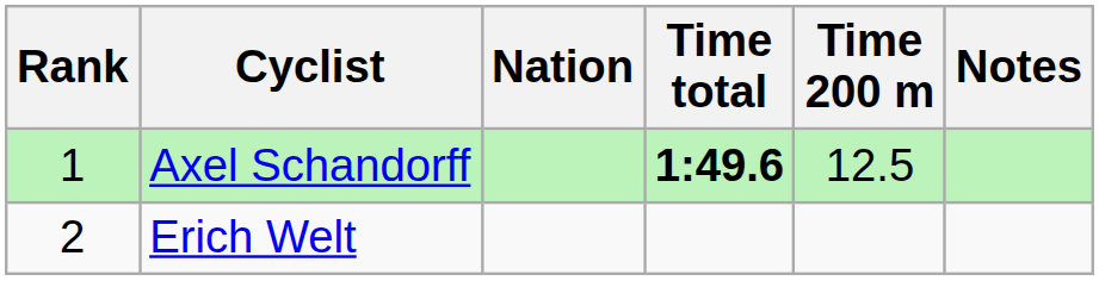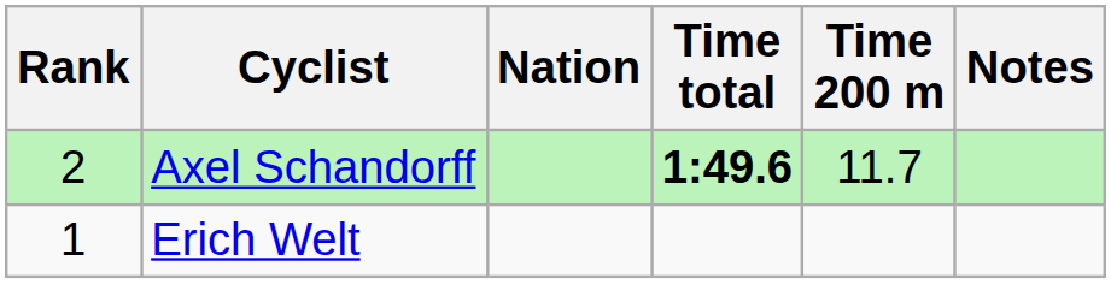 <table class="wikitable sortable" style="text-align:center">
 <tr>
 <th>Rank</th>
 <th>Cyclist</th>
 <th>Nation</th>
 <th>Time<br>total</th>
 <th>Time<br>200 m</th>
 <th>Notes</th>
 </tr>
 <tr bgcolor=bbf3bb>
-<td>1</td>
+<td>2</td>
 <td align=left><a href='#'>Axel Schandorff</a></td>
 <td align=left></td>
 <td><strong>1:49.6</strong></td>
-<td>12.5</td>
+<td>11.7</td>
 <td></td>
 </tr>
 <tr>
-<td>2</td>
+<td>1</td>
 <td align=left><a href='#'>Erich Welt</a></td>
 <td align=left></td>
 <td></td>
 <td></td>
 <td></td>
 </tr>
 </table>
